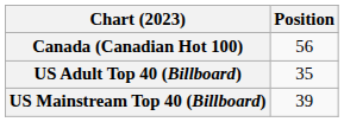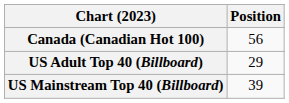 <table class="wikitable sortable plainrowheaders" style="text-align:center">
 <tr>
 <th scope="col">Chart (2023)</th>
 <th scope="col">Position</th>
 </tr>
 <tr>
 <th scope="row">Canada (Canadian Hot 100)</th>
 <td>56</td>
 </tr>
 <tr>
 <th scope="row">US Adult Top 40 (<em>Billboard</em>)</th>
-<td>35</td>
+<td>29</td>
 </tr>
 <tr>
 <th scope="row">US Mainstream Top 40 (<em>Billboard</em>)</th>
 <td>39</td>
 </tr>
 </table>
